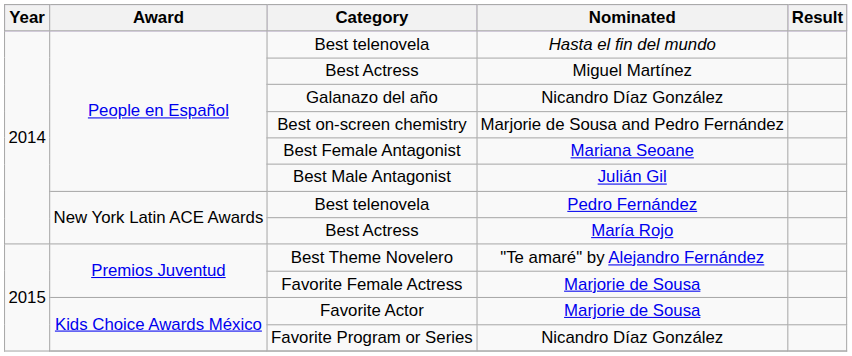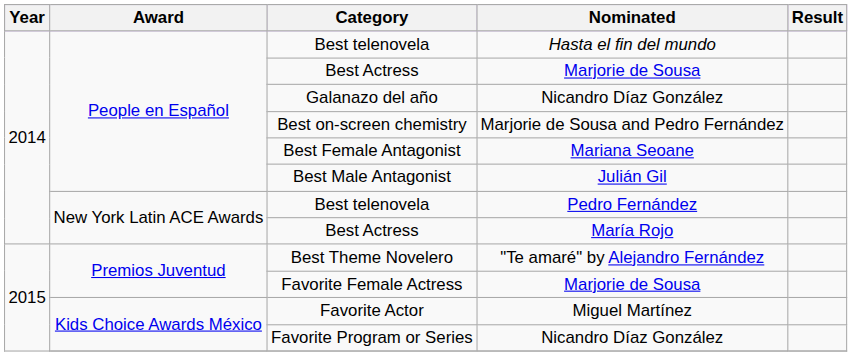 <table class="wikitable plainrowheaders" style="text-align:center">
 <tr style="background:#96c;">
 <th scope="col">Year</th>
 <th scope="col">Award</th>
 <th scope="col">Category</th>
 <th scope="col">Nominated</th>
 <th scope="col">Result</th>
 </tr>
 <tr>
 <td scope="row" rowspan="8">2014</td>
 <td rowspan="6"><a href='#'>People en Español</a></td>
 <td scope="row">Best telenovela</td>
 <td rowspan="1"><em>Hasta el fin del mundo</em></td>
 <td></td>
 </tr>
 <tr>
 <td scope="row">Best Actress</td>
-<td rowspan="1">Miguel Martínez</td>
+<td rowspan="1"><a href='#'>Marjorie de Sousa</a></td>
 <td></td>
 </tr>
 <tr>
 <td scope="row">Galanazo del año</td>
 <td rowspan="1">Nicandro Díaz González</td>
 <td></td>
 </tr>
 <tr>
 <td scope="row">Best on-screen chemistry</td>
 <td rowspan="1">Marjorie de Sousa and Pedro Fernández</td>
 <td></td>
 </tr>
 <tr>
 <td scope="row">Best Female Antagonist</td>
 <td rowspan="1"><a href='#'>Mariana Seoane</a></td>
 <td></td>
 </tr>
 <tr>
 <td scope="row">Best Male Antagonist</td>
 <td rowspan="1"><a href='#'>Julián Gil</a></td>
 <td></td>
 </tr>
 <tr>
 <td rowspan="2">New York Latin ACE Awards</td>
 <td scope="row">Best telenovela</td>
 <td rowspan="1"><a href='#'>Pedro Fernández</a></td>
 <td></td>
 </tr>
 <tr>
 <td scope="row">Best Actress</td>
 <td rowspan="1"><a href='#'>María Rojo</a></td>
 <td></td>
 </tr>
 <tr>
 <td scope="row" rowspan="6">2015</td>
 <td rowspan="2"><a href='#'>Premios Juventud</a></td>
 <td scope="row">Best Theme Novelero</td>
 <td rowspan="1">"Te amaré" by <a href='#'>Alejandro Fernández</a></td>
 <td></td>
 </tr>
 <tr>
 <td scope="row">Favorite Female Actress</td>
 <td rowspan="1"><a href='#'>Marjorie de Sousa</a></td>
 <td></td>
 </tr>
 <tr>
 <td rowspan="2"><a href='#'>Kids Choice Awards México</a></td>
 <td scope="row">Favorite Actor</td>
-<td rowspan="1"><a href='#'>Marjorie de Sousa</a></td>
+<td rowspan="1">Miguel Martínez</td>
 <td></td>
 </tr>
 <tr>
 <td scope="row">Favorite Program or Series</td>
 <td rowspan="1">Nicandro Díaz González</td>
 <td></td>
 </tr>
 <tr>
 </tr>
 </table>
